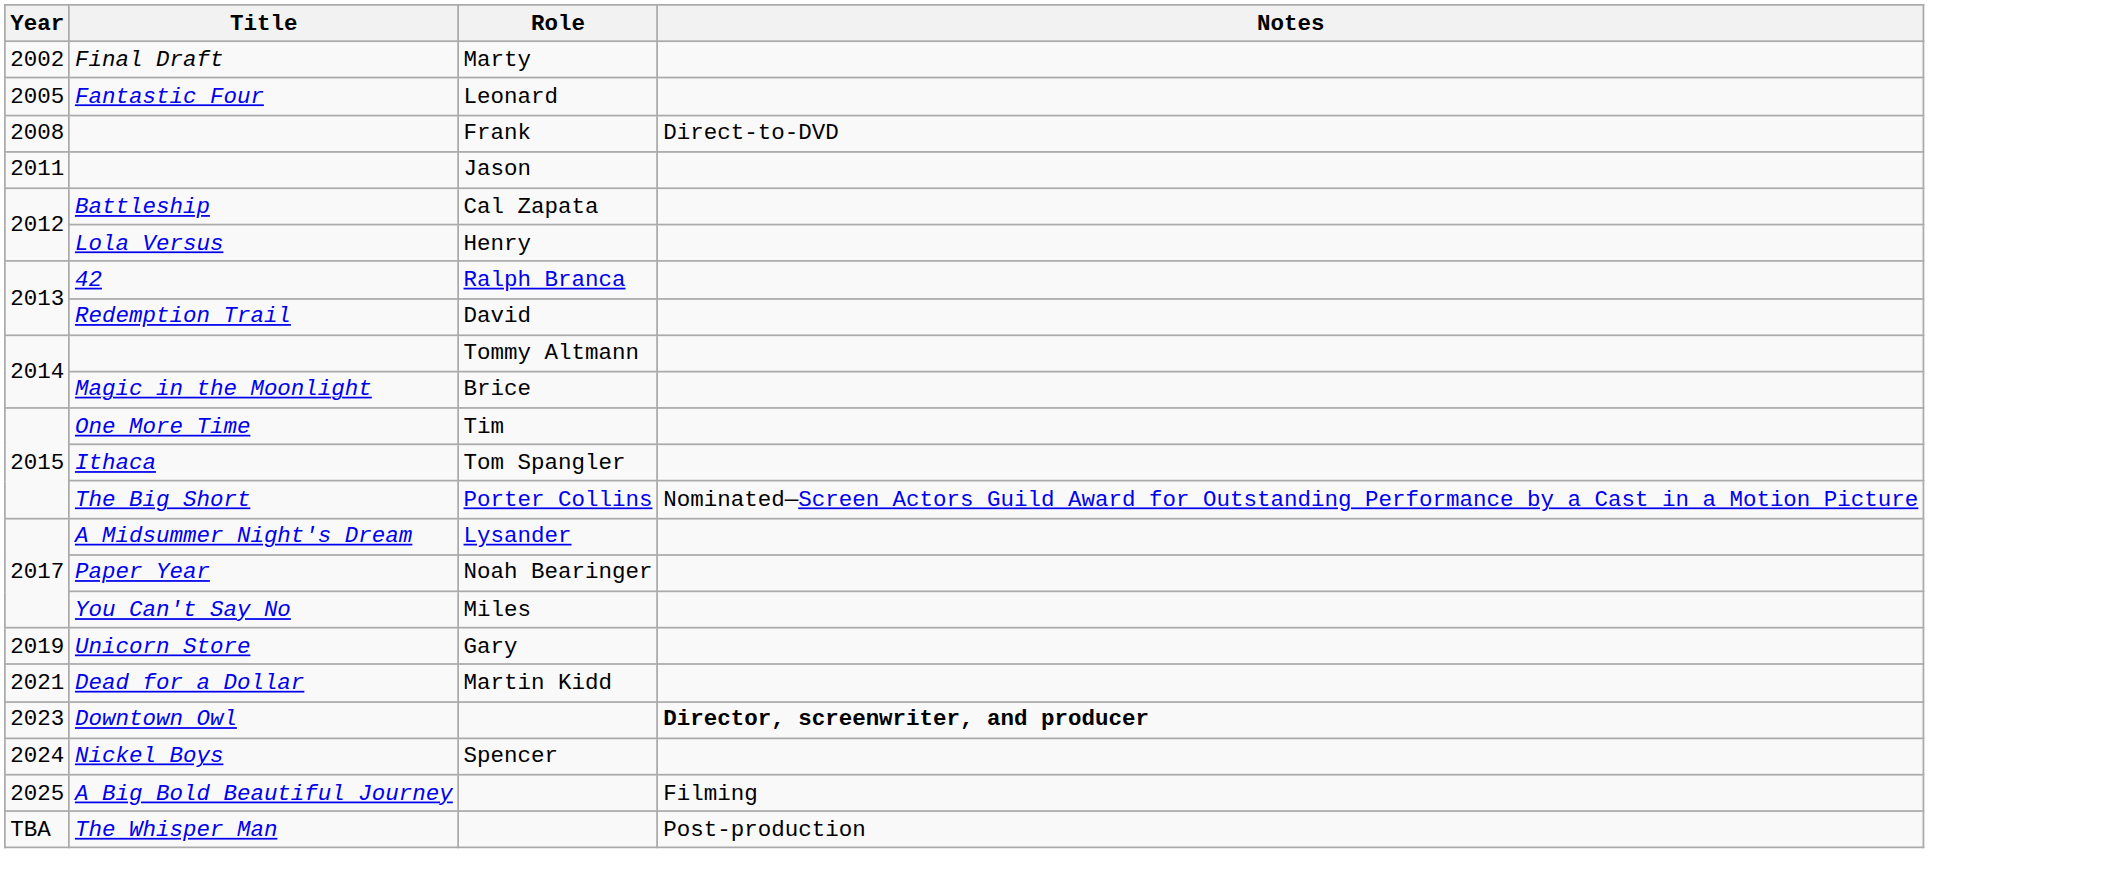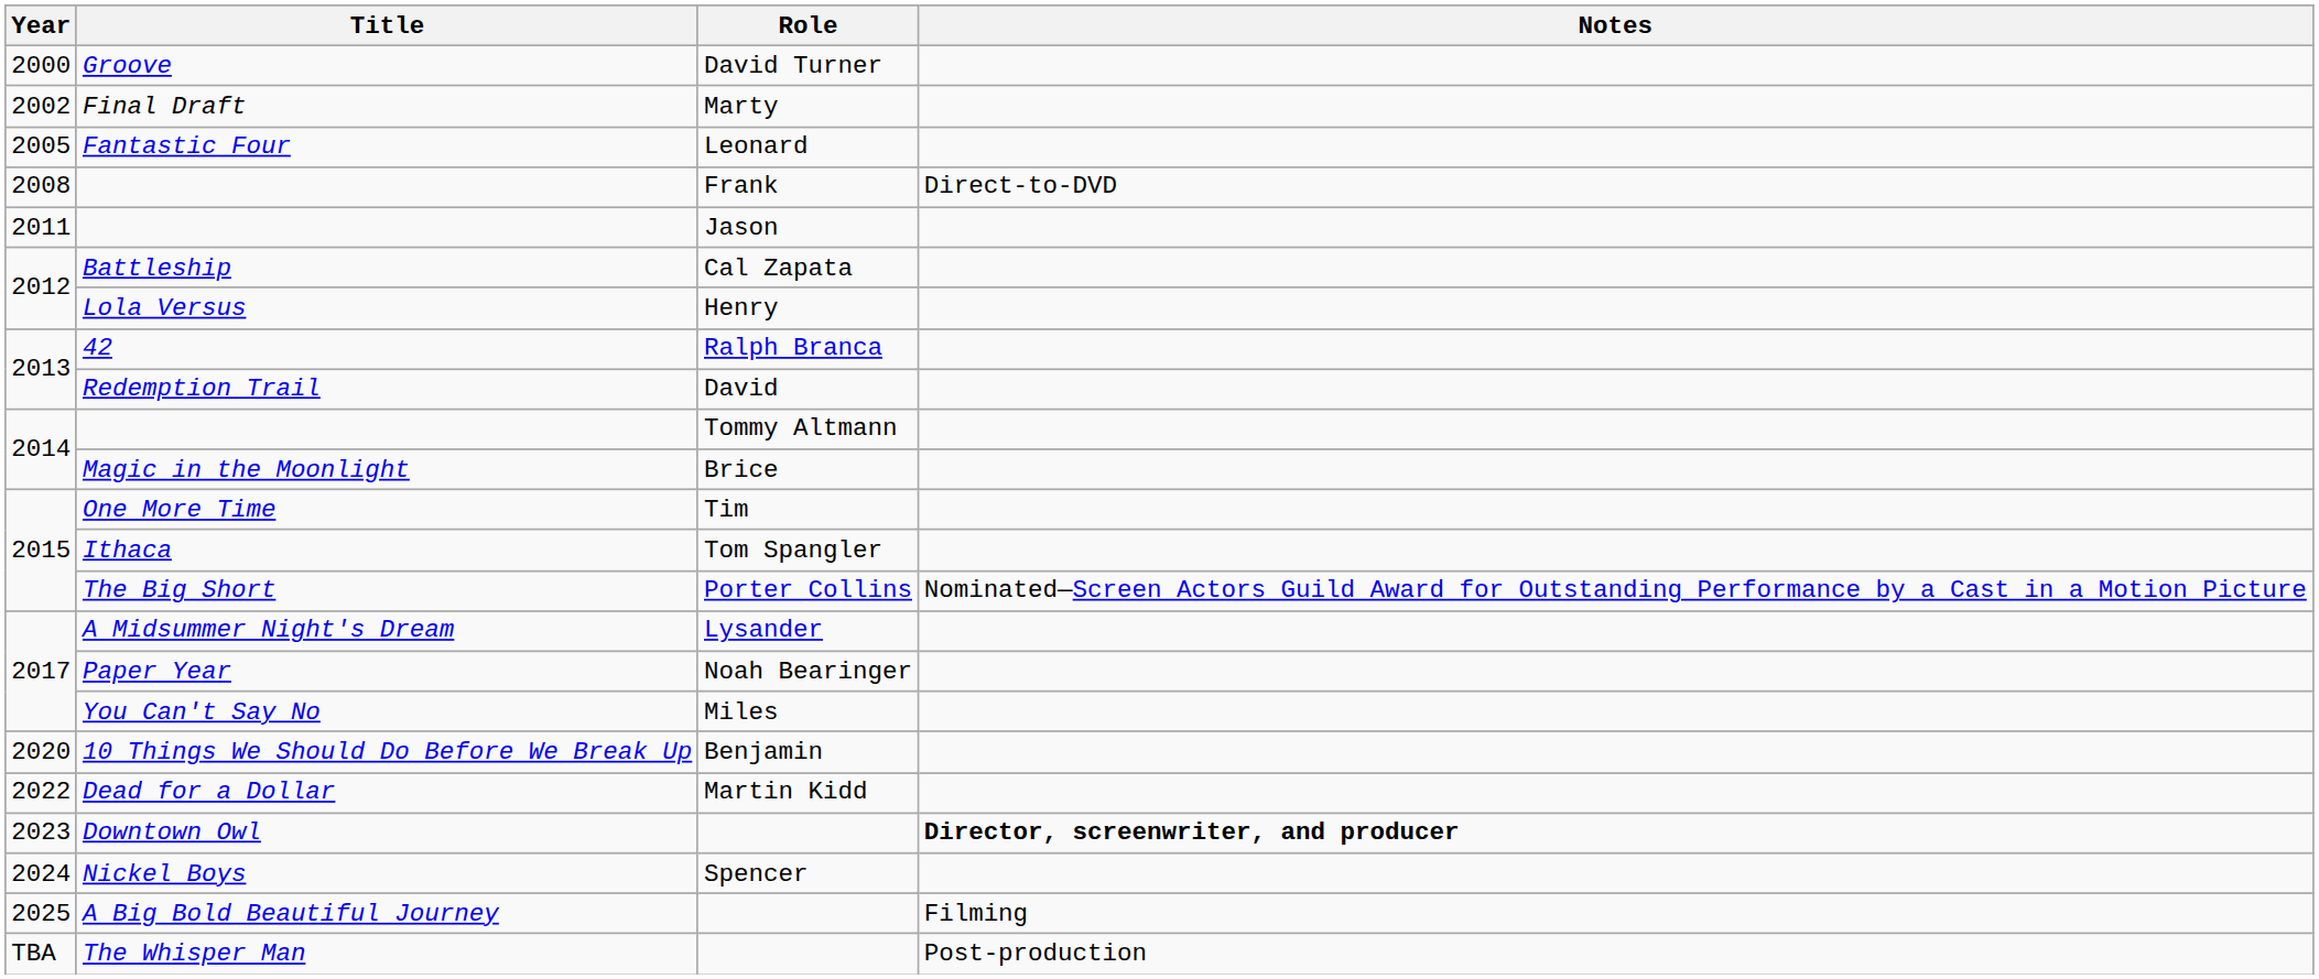 <table class="wikitable sortable">
 <tr>
 <th>Year</th>
 <th>Title</th>
 <th>Role</th>
 <th class="unsortable">Notes</th>
+</tr>
+<tr>
+<td>2000</td>
+<td><em><a href='#'>Groove</a></em></td>
+<td>David Turner</td>
+<td></td>
 </tr>
 <tr>
 <td>2002</td>
 <td><em>Final Draft</em></td>
 <td>Marty</td>
 <td></td>
 </tr>
 <tr>
 <td>2005</td>
 <td><em><a href='#'>Fantastic Four</a></em></td>
 <td>Leonard</td>
 <td></td>
 </tr>
 <tr>
 <td>2008</td>
 <td><em></em></td>
 <td>Frank</td>
 <td>Direct-to-DVD</td>
 </tr>
 <tr>
 <td>2011</td>
 <td><em></em></td>
 <td>Jason</td>
 <td></td>
 </tr>
 <tr>
 <td rowspan="2">2012</td>
 <td><em><a href='#'>Battleship</a></em></td>
 <td>Cal Zapata</td>
 <td></td>
 </tr>
 <tr>
 <td><em><a href='#'>Lola Versus</a></em></td>
 <td>Henry</td>
 <td></td>
 </tr>
 <tr>
 <td rowspan="2">2013</td>
 <td><em><a href='#'>42</a></em></td>
 <td><a href='#'>Ralph Branca</a></td>
 <td></td>
 </tr>
 <tr>
 <td><em><a href='#'>Redemption Trail</a></em></td>
 <td>David</td>
 <td></td>
 </tr>
 <tr>
 <td rowspan="2">2014</td>
 <td><em></em></td>
 <td>Tommy Altmann</td>
 <td></td>
 </tr>
 <tr>
 <td><em><a href='#'>Magic in the Moonlight</a></em></td>
 <td>Brice</td>
 <td></td>
 </tr>
 <tr>
 <td rowspan="3">2015</td>
 <td><em><a href='#'>One More Time</a></em></td>
 <td>Tim</td>
 <td></td>
 </tr>
 <tr>
 <td><em><a href='#'>Ithaca</a></em></td>
 <td>Tom Spangler</td>
 <td></td>
 </tr>
 <tr>
 <td><em><a href='#'>The Big Short</a></em></td>
 <td><a href='#'>Porter Collins</a></td>
 <td>Nominated—<a href='#'>Screen Actors Guild Award for Outstanding Performance by a Cast in a Motion Picture</a></td>
 </tr>
 <tr>
 <td rowspan="3">2017</td>
 <td><a href='#'><em>A Midsummer Night's Dream</em></a></td>
 <td><a href='#'>Lysander</a></td>
 <td></td>
 </tr>
 <tr>
 <td><em><a href='#'>Paper Year</a></em></td>
 <td>Noah Bearinger</td>
 <td></td>
 </tr>
 <tr>
 <td><em><a href='#'>You Can't Say No</a></em></td>
 <td>Miles</td>
 <td></td>
 </tr>
 <tr>
-<td>2019</td>
-<td><em><a href='#'>Unicorn Store</a></em></td>
-<td>Gary</td>
+<td>2020</td>
+<td><em><a href='#'>10 Things We Should Do Before We Break Up</a></em></td>
+<td>Benjamin</td>
 <td></td>
 </tr>
 <tr>
-<td>2021</td>
+<td>2022</td>
 <td><em><a href='#'>Dead for a Dollar</a></em></td>
 <td>Martin Kidd</td>
 <td></td>
 </tr>
 <tr>
 <td>2023</td>
 <td><em><a href='#'>Downtown Owl</a></em></td>
 <td></td>
 <td><strong>Director, screenwriter, and producer</strong></td>
 </tr>
 <tr>
 <td>2024</td>
 <td><em><a href='#'>Nickel Boys</a></em></td>
 <td>Spencer</td>
 <td></td>
 </tr>
 <tr>
 <td>2025</td>
 <td><em><a href='#'>A Big Bold Beautiful Journey</a></em></td>
 <td></td>
 <td>Filming</td>
 </tr>
 <tr>
 <td>TBA</td>
 <td><em><a href='#'>The Whisper Man</a></em></td>
 <td></td>
 <td>Post-production</td>
 </tr>
 </table>
